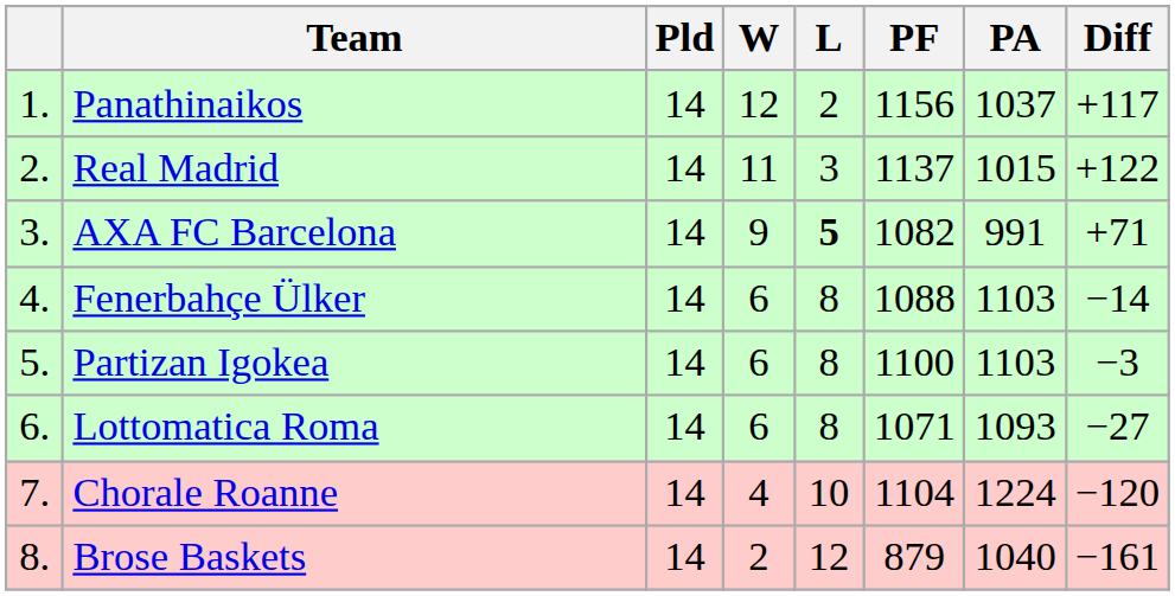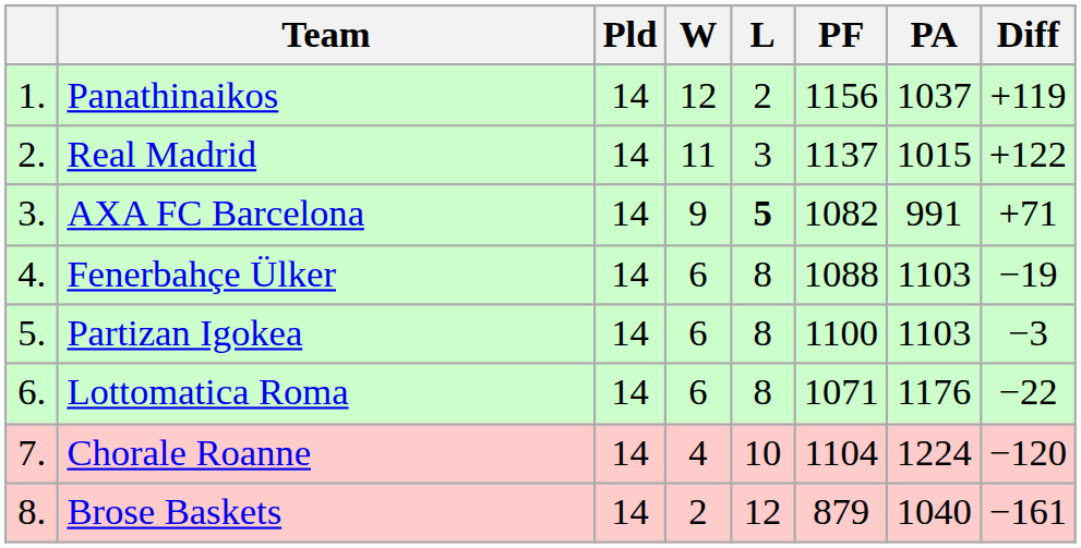 <table class=wikitable style="text-align:center">
 <tr>
 <th width=15></th>
 <th width=220>Team</th>
 <th width=20>Pld</th>
 <th width=20>W</th>
 <th width=20>L</th>
 <th width=20>PF</th>
 <th width=20>PA</th>
 <th width=30>Diff</th>
 </tr>
 <tr style="background: #ccffcc;">
 <td>1.</td>
 <td align=left> <a href='#'>Panathinaikos</a></td>
 <td>14</td>
 <td>12</td>
 <td>2</td>
 <td>1156</td>
 <td>1037</td>
-<td>+117</td>
+<td>+119</td>
 </tr>
 <tr style="background: #ccffcc;">
 <td>2.</td>
 <td align=left> <a href='#'>Real Madrid</a></td>
 <td>14</td>
 <td>11</td>
 <td>3</td>
 <td>1137</td>
 <td>1015</td>
 <td>+122</td>
 </tr>
 <tr style="background: #ccffcc;">
 <td>3.</td>
 <td align=left> <a href='#'>AXA FC Barcelona</a></td>
 <td>14</td>
 <td>9</td>
 <td><strong>5</strong></td>
 <td>1082</td>
 <td>991</td>
 <td>+71</td>
 </tr>
 <tr style="background: #ccffcc;">
 <td>4.</td>
 <td align=left> <a href='#'>Fenerbahçe Ülker</a></td>
 <td>14</td>
 <td>6</td>
 <td>8</td>
 <td>1088</td>
 <td>1103</td>
-<td>−14</td>
+<td>−19</td>
 </tr>
 <tr style="background: #ccffcc;">
 <td>5.</td>
 <td align=left> <a href='#'>Partizan Igokea</a></td>
 <td>14</td>
 <td>6</td>
 <td>8</td>
 <td>1100</td>
 <td>1103</td>
 <td>−3</td>
 </tr>
 <tr style="background: #ccffcc;">
 <td>6.</td>
 <td align=left> <a href='#'>Lottomatica Roma</a></td>
 <td>14</td>
 <td>6</td>
 <td>8</td>
 <td>1071</td>
-<td>1093</td>
-<td>−27</td>
+<td>1176</td>
+<td>−22</td>
 </tr>
 <tr style="background: #ffcccc;">
 <td>7.</td>
 <td align=left> <a href='#'>Chorale Roanne</a></td>
 <td>14</td>
 <td>4</td>
 <td>10</td>
 <td>1104</td>
 <td>1224</td>
 <td>−120</td>
 </tr>
 <tr style="background: #ffcccc;">
 <td>8.</td>
 <td align=left> <a href='#'>Brose Baskets</a></td>
 <td>14</td>
 <td>2</td>
 <td>12</td>
 <td>879</td>
 <td>1040</td>
 <td>−161</td>
 </tr>
 </table>
